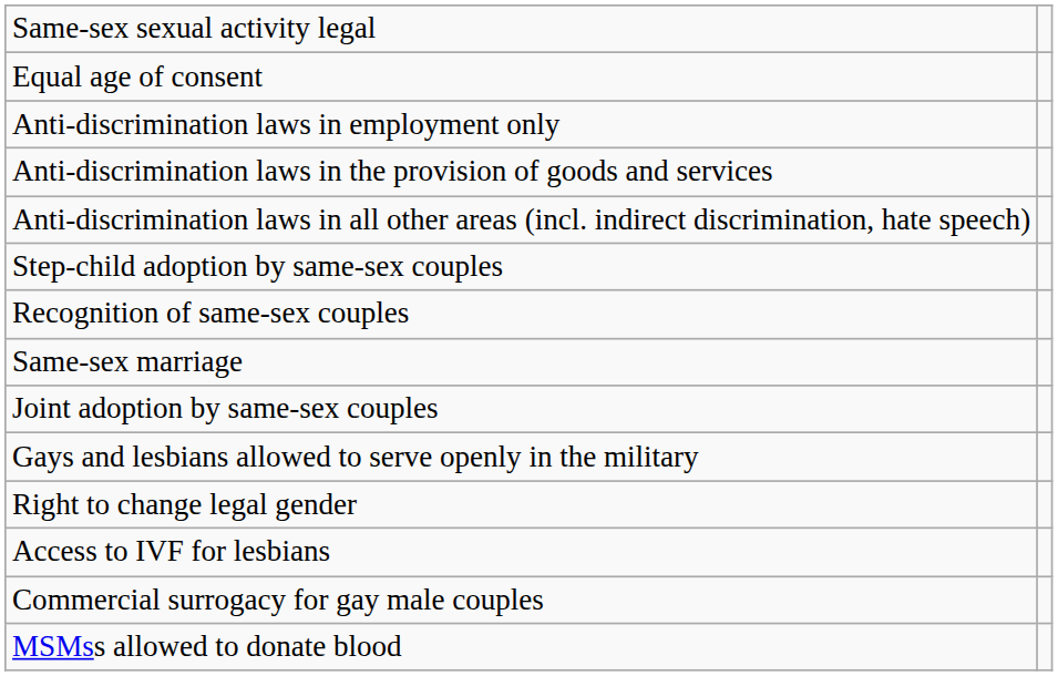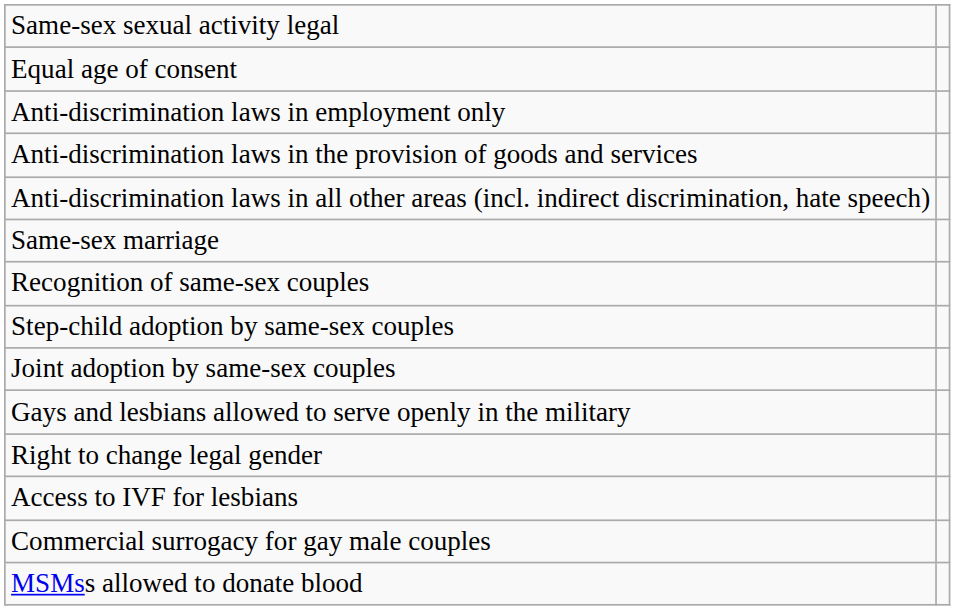 <table class="wikitable">
 <tr>
 <td>Same-sex sexual activity legal</td>
 <td></td>
 </tr>
 <tr>
 <td>Equal age of consent</td>
 <td></td>
 </tr>
 <tr>
 <td>Anti-discrimination laws in employment only</td>
 <td></td>
 </tr>
 <tr>
 <td>Anti-discrimination laws in the provision of goods and services</td>
 <td></td>
 </tr>
 <tr>
 <td>Anti-discrimination laws in all other areas (incl. indirect discrimination, hate speech)</td>
 <td></td>
 </tr>
 <tr>
-<td>Step-child adoption by same-sex couples</td>
+<td>Same-sex marriage</td>
 <td></td>
 </tr>
 <tr>
 <td>Recognition of same-sex couples</td>
 <td></td>
 </tr>
 <tr>
-<td>Same-sex marriage</td>
+<td>Step-child adoption by same-sex couples</td>
 <td></td>
 </tr>
 <tr>
 <td>Joint adoption by same-sex couples</td>
 <td></td>
 </tr>
 <tr>
 <td>Gays and lesbians allowed to serve openly in the military</td>
 <td></td>
 </tr>
 <tr>
 <td>Right to change legal gender</td>
 <td></td>
 </tr>
 <tr>
 <td>Access to IVF for lesbians</td>
 <td></td>
 </tr>
 <tr>
 <td>Commercial surrogacy for gay male couples</td>
 <td></td>
 </tr>
 <tr>
 <td><a href='#'>MSMs</a>s allowed to donate blood</td>
 <td></td>
 </tr>
 </table>
